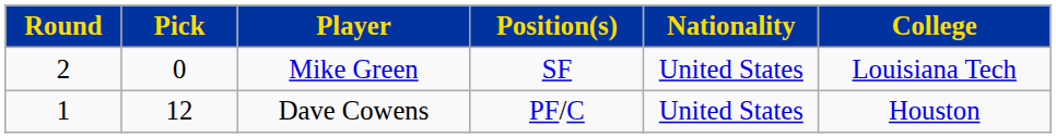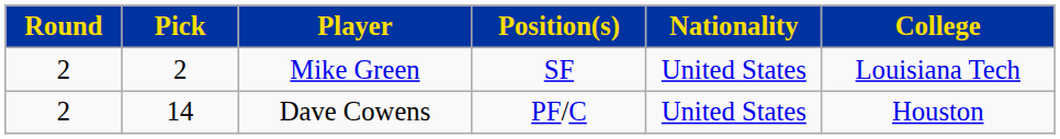 <table class="wikitable sortable sortable">
 <tr>
 <th style="background:#0032A0; color:#FEDD00" width="10%">Round</th>
 <th style="background:#0032A0; color:#FEDD00" width="10%">Pick</th>
 <th style="background:#0032A0; color:#FEDD00" width="20%">Player</th>
 <th style="background:#0032A0; color:#FEDD00" width="15%">Position(s)</th>
 <th style="background:#0032A0; color:#FEDD00" width="15%">Nationality</th>
 <th style="background:#0032A0; color:#FEDD00" width="20%">College</th>
 </tr>
 <tr style="text-align: center">
 <td>2</td>
-<td>0</td>
+<td>2</td>
 <td><a href='#'>Mike Green</a></td>
 <td><a href='#'>SF</a></td>
 <td> <a href='#'>United States</a></td>
 <td><a href='#'>Louisiana Tech</a></td>
 </tr>
 <tr style="text-align: center">
-<td>1</td>
-<td>12</td>
+<td>2</td>
+<td>14</td>
 <td>Dave Cowens</td>
 <td><a href='#'>PF</a>/<a href='#'>C</a></td>
 <td> <a href='#'>United States</a></td>
 <td><a href='#'>Houston</a></td>
 </tr>
 </table>
